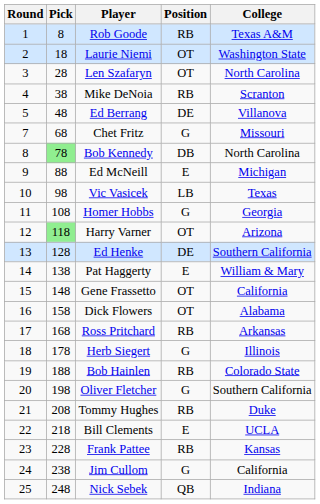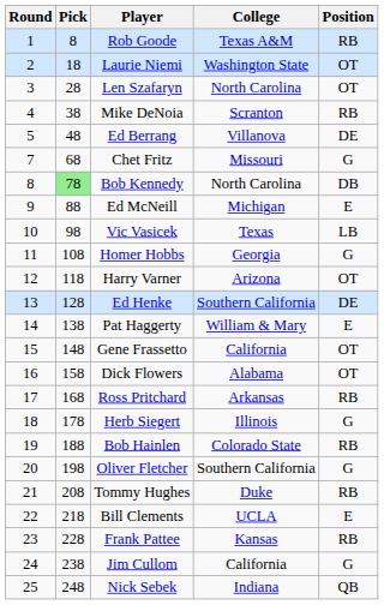 <table class="wikitable sortable sortable"  style="text-align:center;">
 <tr>
 <th>Round</th>
 <th>Pick</th>
 <th>Player</th>
+<th>College</th>
 <th>Position</th>
-<th>College</th>
 </tr>
 <tr style="background:#d0e7ff;">
 <td>1</td>
 <td>8</td>
 <td><a href='#'>Rob Goode</a></td>
+<td><a href='#'>Texas A&M</a></td>
 <td>RB</td>
-<td><a href='#'>Texas A&M</a></td>
 </tr>
 <tr style="background:#d0e7ff;">
 <td>2</td>
 <td>18</td>
 <td><a href='#'>Laurie Niemi</a></td>
+<td><a href='#'>Washington State</a></td>
 <td>OT</td>
-<td><a href='#'>Washington State</a></td>
 </tr>
 <tr>
 <td>3</td>
 <td>28</td>
 <td><a href='#'>Len Szafaryn</a></td>
+<td><a href='#'>North Carolina</a></td>
 <td>OT</td>
-<td><a href='#'>North Carolina</a></td>
 </tr>
 <tr>
 <td>4</td>
 <td>38</td>
 <td>Mike DeNoia</td>
+<td><a href='#'>Scranton</a></td>
 <td>RB</td>
-<td><a href='#'>Scranton</a></td>
 </tr>
 <tr>
 <td>5</td>
 <td>48</td>
 <td><a href='#'>Ed Berrang</a></td>
+<td><a href='#'>Villanova</a></td>
 <td>DE</td>
-<td><a href='#'>Villanova</a></td>
 </tr>
 <tr>
 <td>7</td>
 <td>68</td>
 <td>Chet Fritz</td>
+<td><a href='#'>Missouri</a></td>
 <td>G</td>
-<td><a href='#'>Missouri</a></td>
 </tr>
 <tr>
 <td>8</td>
 <td style="background: lightgreen;">78</td>
 <td><a href='#'>Bob Kennedy</a></td>
+<td>North Carolina</td>
 <td>DB</td>
-<td>North Carolina</td>
 </tr>
 <tr>
 <td>9</td>
 <td>88</td>
 <td>Ed McNeill</td>
+<td><a href='#'>Michigan</a></td>
 <td>E</td>
-<td><a href='#'>Michigan</a></td>
 </tr>
 <tr>
 <td>10</td>
 <td>98</td>
 <td><a href='#'>Vic Vasicek</a></td>
+<td><a href='#'>Texas</a></td>
 <td>LB</td>
-<td><a href='#'>Texas</a></td>
 </tr>
 <tr>
 <td>11</td>
 <td>108</td>
 <td><a href='#'>Homer Hobbs</a></td>
+<td><a href='#'>Georgia</a></td>
 <td>G</td>
-<td><a href='#'>Georgia</a></td>
 </tr>
 <tr>
 <td>12</td>
-<td style="background: lightgreen;">118</td>
+<td>118</td>
 <td>Harry Varner</td>
+<td><a href='#'>Arizona</a></td>
 <td>OT</td>
-<td><a href='#'>Arizona</a></td>
 </tr>
 <tr style="background:#d0e7ff;">
 <td>13</td>
 <td>128</td>
 <td><a href='#'>Ed Henke</a></td>
+<td><a href='#'>Southern California</a></td>
 <td>DE</td>
-<td><a href='#'>Southern California</a></td>
 </tr>
 <tr>
 <td>14</td>
 <td>138</td>
 <td>Pat Haggerty</td>
+<td><a href='#'>William & Mary</a></td>
 <td>E</td>
-<td><a href='#'>William & Mary</a></td>
 </tr>
 <tr>
 <td>15</td>
 <td>148</td>
 <td>Gene Frassetto</td>
+<td><a href='#'>California</a></td>
 <td>OT</td>
-<td><a href='#'>California</a></td>
 </tr>
 <tr>
 <td>16</td>
 <td>158</td>
 <td>Dick Flowers</td>
+<td><a href='#'>Alabama</a></td>
 <td>OT</td>
-<td><a href='#'>Alabama</a></td>
 </tr>
 <tr>
 <td>17</td>
 <td>168</td>
 <td><a href='#'>Ross Pritchard</a></td>
+<td><a href='#'>Arkansas</a></td>
 <td>RB</td>
-<td><a href='#'>Arkansas</a></td>
 </tr>
 <tr>
 <td>18</td>
 <td>178</td>
 <td><a href='#'>Herb Siegert</a></td>
+<td><a href='#'>Illinois</a></td>
 <td>G</td>
-<td><a href='#'>Illinois</a></td>
 </tr>
 <tr>
 <td>19</td>
 <td>188</td>
 <td><a href='#'>Bob Hainlen</a></td>
+<td><a href='#'>Colorado State</a></td>
 <td>RB</td>
-<td><a href='#'>Colorado State</a></td>
 </tr>
 <tr>
 <td>20</td>
 <td>198</td>
 <td><a href='#'>Oliver Fletcher</a></td>
+<td>Southern California</td>
 <td>G</td>
-<td>Southern California</td>
 </tr>
 <tr>
 <td>21</td>
 <td>208</td>
 <td>Tommy Hughes</td>
+<td><a href='#'>Duke</a></td>
 <td>RB</td>
-<td><a href='#'>Duke</a></td>
 </tr>
 <tr>
 <td>22</td>
 <td>218</td>
 <td>Bill Clements</td>
+<td><a href='#'>UCLA</a></td>
 <td>E</td>
-<td><a href='#'>UCLA</a></td>
 </tr>
 <tr>
 <td>23</td>
 <td>228</td>
 <td><a href='#'>Frank Pattee</a></td>
+<td><a href='#'>Kansas</a></td>
 <td>RB</td>
-<td><a href='#'>Kansas</a></td>
 </tr>
 <tr>
 <td>24</td>
 <td>238</td>
 <td><a href='#'>Jim Cullom</a></td>
+<td>California</td>
 <td>G</td>
-<td>California</td>
 </tr>
 <tr>
 <td>25</td>
 <td>248</td>
 <td><a href='#'>Nick Sebek</a></td>
+<td><a href='#'>Indiana</a></td>
 <td>QB</td>
-<td><a href='#'>Indiana</a></td>
 </tr>
 </table>
